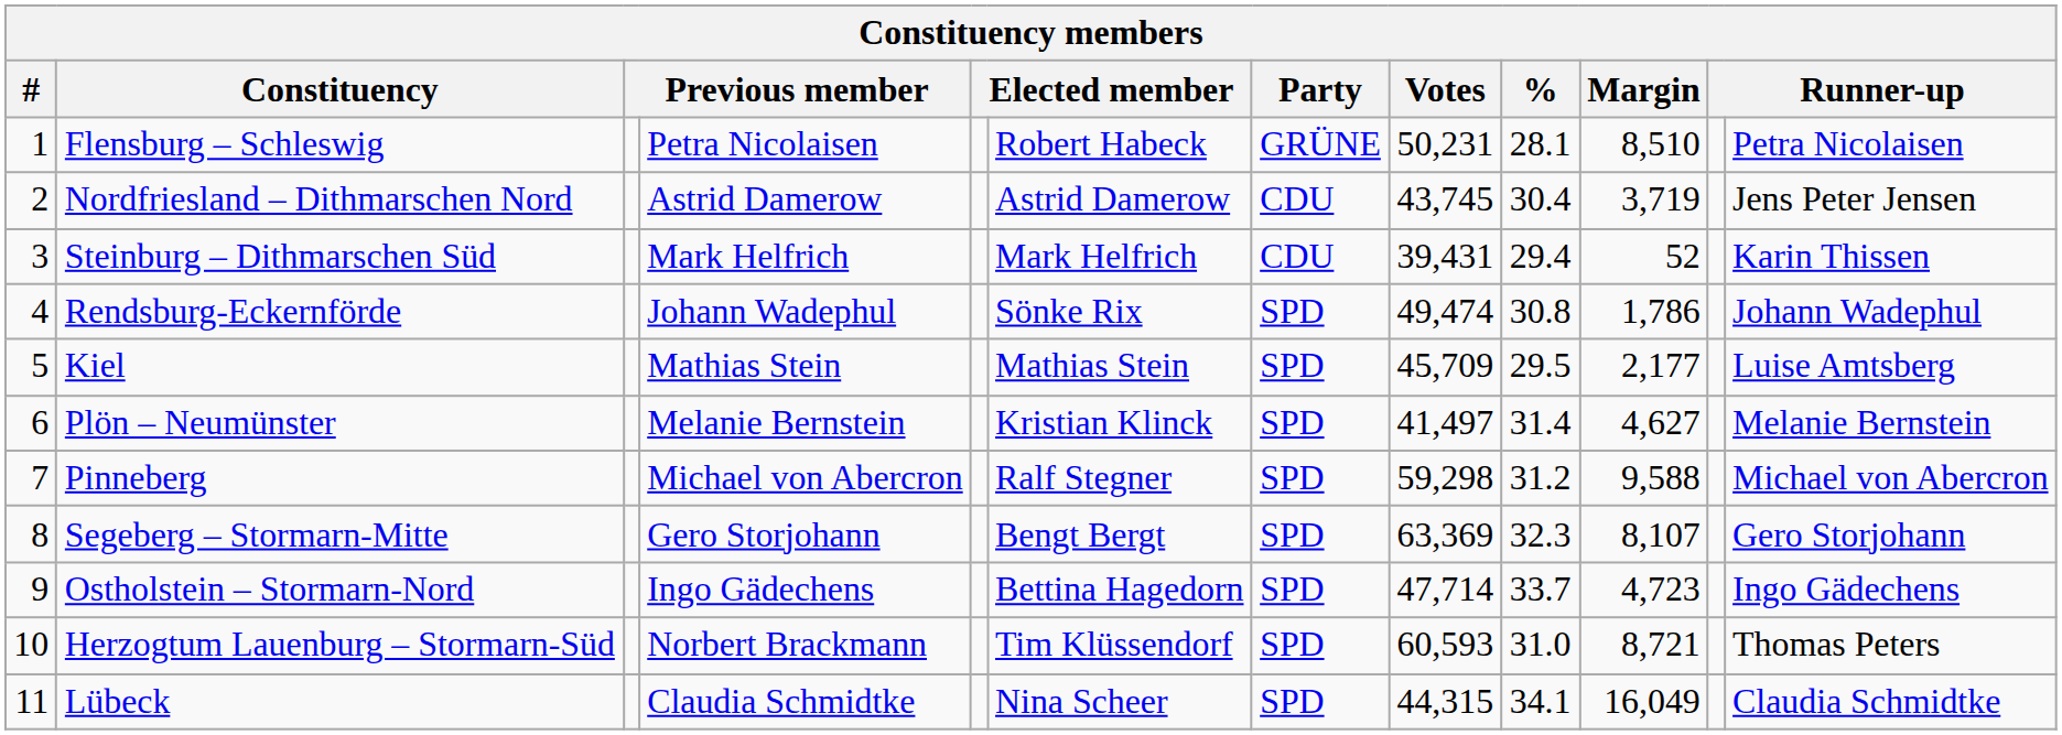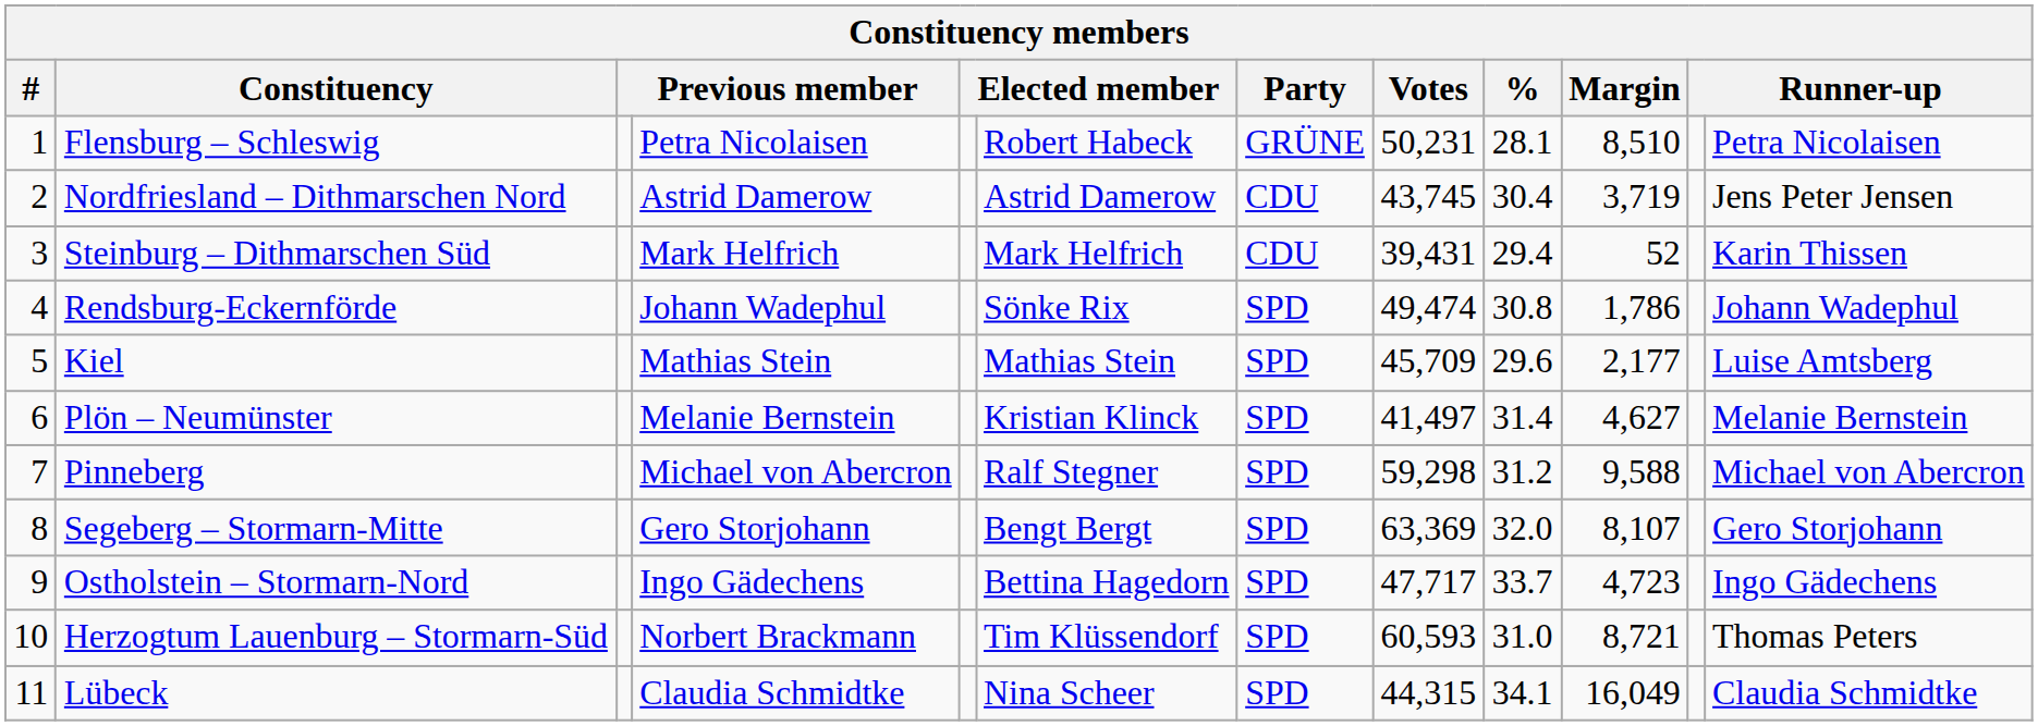 <table class="wikitable sortable" style="text-align:right">
 <tr>
 <th colspan="12">Constituency members</th>
 </tr>
 <tr>
 <th>#</th>
 <th>Constituency</th>
 <th colspan="2">Previous member</th>
 <th colspan="2">Elected member</th>
 <th>Party</th>
 <th>Votes</th>
 <th>%</th>
 <th>Margin</th>
 <th colspan="2">Runner-up</th>
 </tr>
 <tr>
 <td>1</td>
 <td align=left><a href='#'>Flensburg – Schleswig</a></td>
 <td bgcolor=></td>
 <td align=left><a href='#'>Petra Nicolaisen</a></td>
 <td bgcolor=></td>
 <td align=left><a href='#'>Robert Habeck</a></td>
 <td align=left><a href='#'>GRÜNE</a></td>
 <td>50,231</td>
 <td>28.1</td>
 <td>8,510</td>
 <td bgcolor=></td>
 <td align=left><a href='#'>Petra Nicolaisen</a></td>
 </tr>
 <tr>
 <td>2</td>
 <td align=left><a href='#'>Nordfriesland – Dithmarschen Nord</a></td>
 <td bgcolor=></td>
 <td align=left><a href='#'>Astrid Damerow</a></td>
 <td bgcolor=></td>
 <td align=left><a href='#'>Astrid Damerow</a></td>
 <td align=left><a href='#'>CDU</a></td>
 <td>43,745</td>
 <td>30.4</td>
 <td>3,719</td>
 <td bgcolor=></td>
 <td align=left>Jens Peter Jensen</td>
 </tr>
 <tr>
 <td>3</td>
 <td align=left><a href='#'>Steinburg – Dithmarschen Süd</a></td>
 <td bgcolor=></td>
 <td align=left><a href='#'>Mark Helfrich</a></td>
 <td bgcolor=></td>
 <td align=left><a href='#'>Mark Helfrich</a></td>
 <td align=left><a href='#'>CDU</a></td>
 <td>39,431</td>
 <td>29.4</td>
 <td>52</td>
 <td bgcolor=></td>
 <td align=left><a href='#'>Karin Thissen</a></td>
 </tr>
 <tr>
 <td>4</td>
 <td align=left><a href='#'>Rendsburg-Eckernförde</a></td>
 <td bgcolor=></td>
 <td align=left><a href='#'>Johann Wadephul</a></td>
 <td bgcolor=></td>
 <td align=left><a href='#'>Sönke Rix</a></td>
 <td align=left><a href='#'>SPD</a></td>
 <td>49,474</td>
 <td>30.8</td>
 <td>1,786</td>
 <td bgcolor=></td>
 <td align=left><a href='#'>Johann Wadephul</a></td>
 </tr>
 <tr>
 <td>5</td>
 <td align=left><a href='#'>Kiel</a></td>
 <td bgcolor=></td>
 <td align=left><a href='#'>Mathias Stein</a></td>
 <td bgcolor=></td>
 <td align=left><a href='#'>Mathias Stein</a></td>
 <td align=left><a href='#'>SPD</a></td>
 <td>45,709</td>
-<td>29.5</td>
+<td>29.6</td>
 <td>2,177</td>
 <td bgcolor=></td>
 <td align=left><a href='#'>Luise Amtsberg</a></td>
 </tr>
 <tr>
 <td>6</td>
 <td align=left><a href='#'>Plön – Neumünster</a></td>
 <td bgcolor=></td>
 <td align=left><a href='#'>Melanie Bernstein</a></td>
 <td bgcolor=></td>
 <td align=left><a href='#'>Kristian Klinck</a></td>
 <td align=left><a href='#'>SPD</a></td>
 <td>41,497</td>
 <td>31.4</td>
 <td>4,627</td>
 <td bgcolor=></td>
 <td align=left><a href='#'>Melanie Bernstein</a></td>
 </tr>
 <tr>
 <td>7</td>
 <td align=left><a href='#'>Pinneberg</a></td>
 <td bgcolor=></td>
 <td align=left><a href='#'>Michael von Abercron</a></td>
 <td bgcolor=></td>
 <td align=left><a href='#'>Ralf Stegner</a></td>
 <td align=left><a href='#'>SPD</a></td>
 <td>59,298</td>
 <td>31.2</td>
 <td>9,588</td>
 <td bgcolor=></td>
 <td align=left><a href='#'>Michael von Abercron</a></td>
 </tr>
 <tr>
 <td>8</td>
 <td align=left><a href='#'>Segeberg – Stormarn-Mitte</a></td>
 <td bgcolor=></td>
 <td align=left><a href='#'>Gero Storjohann</a></td>
 <td bgcolor=></td>
 <td align=left><a href='#'>Bengt Bergt</a></td>
 <td align=left><a href='#'>SPD</a></td>
 <td>63,369</td>
-<td>32.3</td>
+<td>32.0</td>
 <td>8,107</td>
 <td bgcolor=></td>
 <td align=left><a href='#'>Gero Storjohann</a></td>
 </tr>
 <tr>
 <td>9</td>
 <td align=left><a href='#'>Ostholstein – Stormarn-Nord</a></td>
 <td bgcolor=></td>
 <td align=left><a href='#'>Ingo Gädechens</a></td>
 <td bgcolor=></td>
 <td align=left><a href='#'>Bettina Hagedorn</a></td>
 <td align=left><a href='#'>SPD</a></td>
-<td>47,714</td>
+<td>47,717</td>
 <td>33.7</td>
 <td>4,723</td>
 <td bgcolor=></td>
 <td align=left><a href='#'>Ingo Gädechens</a></td>
 </tr>
 <tr>
 <td>10</td>
 <td align=left><a href='#'>Herzogtum Lauenburg – Stormarn-Süd</a></td>
 <td bgcolor=></td>
 <td align=left><a href='#'>Norbert Brackmann</a></td>
 <td bgcolor=></td>
 <td align=left><a href='#'>Tim Klüssendorf</a></td>
 <td align=left><a href='#'>SPD</a></td>
 <td>60,593</td>
 <td>31.0</td>
 <td>8,721</td>
 <td bgcolor=></td>
 <td align=left>Thomas Peters</td>
 </tr>
 <tr>
 <td>11</td>
 <td align=left><a href='#'>Lübeck</a></td>
 <td bgcolor=></td>
 <td align=left><a href='#'>Claudia Schmidtke</a></td>
 <td bgcolor=></td>
 <td align=left><a href='#'>Nina Scheer</a></td>
 <td align=left><a href='#'>SPD</a></td>
 <td>44,315</td>
 <td>34.1</td>
 <td>16,049</td>
 <td bgcolor=></td>
 <td align=left><a href='#'>Claudia Schmidtke</a></td>
 </tr>
 </table>
